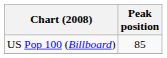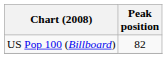 <table class="wikitable sortable">
 <tr>
 <th>Chart (2008)</th>
 <th>Peak<br>position</th>
 </tr>
 <tr>
 <td align="left">US <a href='#'>Pop 100</a> (<em><a href='#'>Billboard</a></em>)</td>
-<td align="center">85</td>
+<td align="center">82</td>
 </tr>
 <tr>
 </tr>
 <tr>
 </tr>
 </table>
